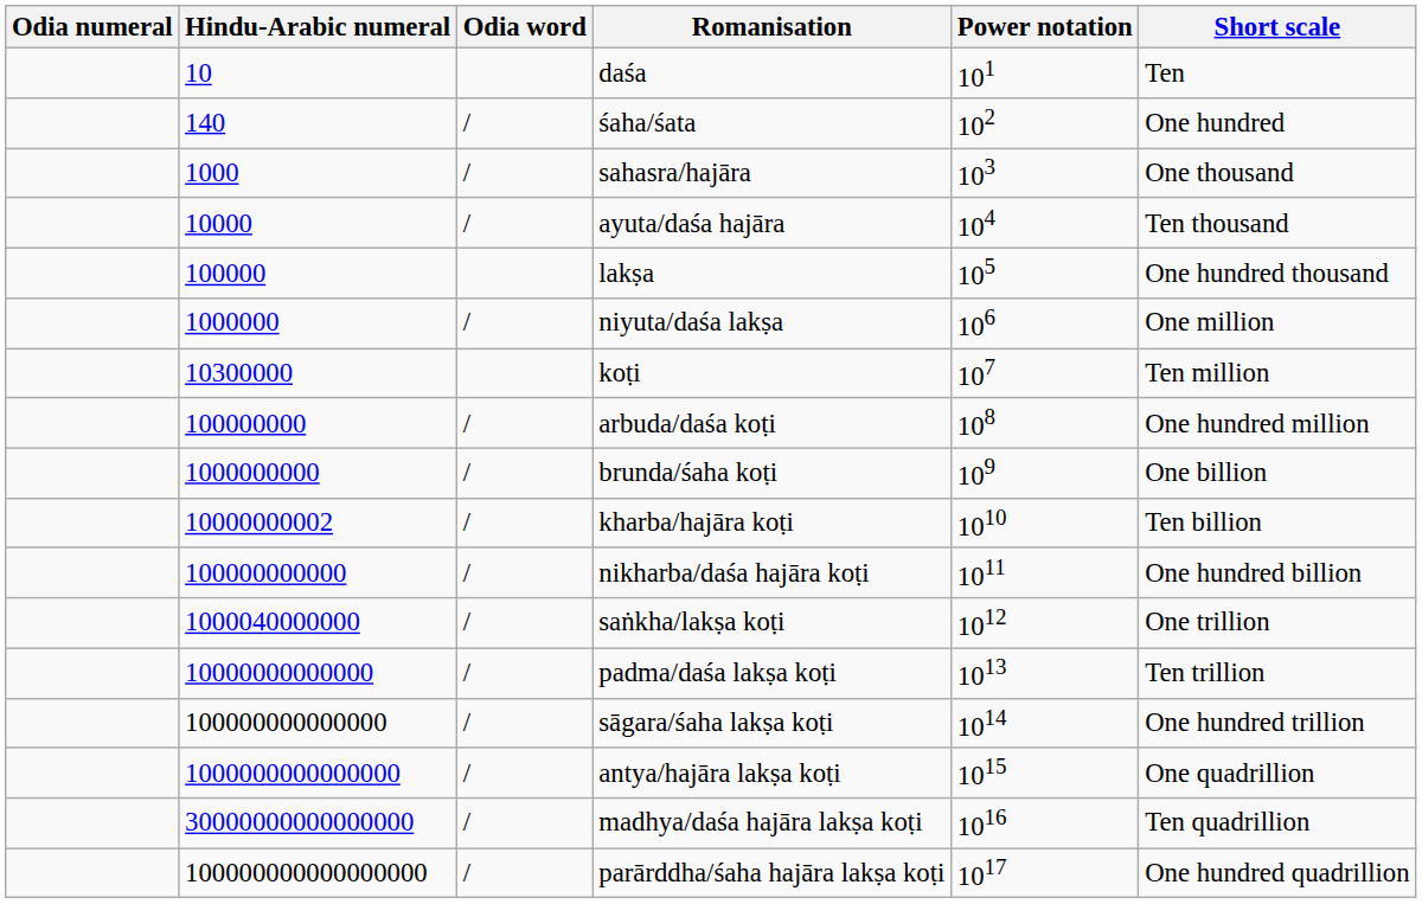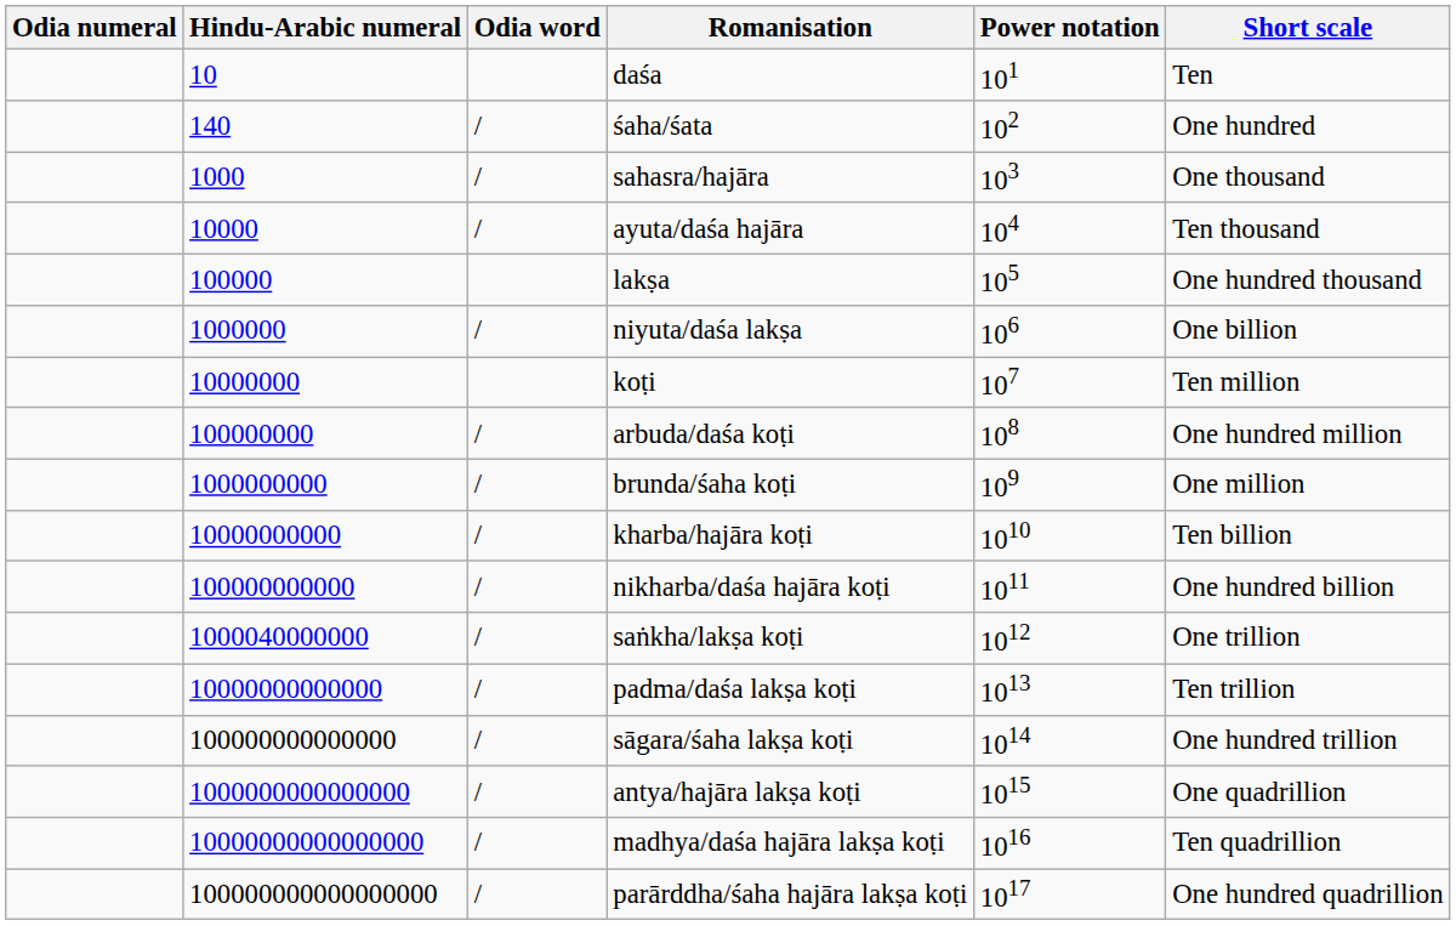 <table class=wikitable>
 <tr>
 <th>Odia numeral</th>
 <th>Hindu-Arabic numeral</th>
 <th>Odia word</th>
 <th>Romanisation</th>
 <th>Power notation</th>
 <th><a href='#'>Short scale</a></th>
 </tr>
 <tr>
 <td></td>
 <td><a href='#'>10</a></td>
 <td></td>
 <td>daśa</td>
 <td>10<sup>1 </sup></td>
 <td>Ten</td>
 </tr>
 <tr>
 <td></td>
 <td><a href='#'>140</a></td>
 <td>/</td>
 <td>śaha/śata</td>
 <td>10<sup>2 </sup></td>
 <td>One hundred</td>
 </tr>
 <tr>
 <td></td>
 <td><a href='#'>1000</a></td>
 <td>/</td>
 <td>sahasra/hajāra</td>
 <td>10<sup>3 </sup></td>
 <td>One thousand</td>
 </tr>
 <tr>
 <td></td>
 <td><a href='#'>10000</a></td>
 <td>/</td>
 <td>ayuta/daśa hajāra</td>
 <td>10<sup>4 </sup></td>
 <td>Ten thousand</td>
 </tr>
 <tr>
 <td></td>
 <td><a href='#'>100000</a></td>
 <td></td>
 <td>lakṣa</td>
 <td>10<sup>5 </sup></td>
 <td>One hundred thousand</td>
 </tr>
 <tr>
 <td></td>
 <td><a href='#'>1000000</a></td>
 <td>/</td>
 <td>niyuta/daśa lakṣa</td>
 <td>10<sup>6 </sup></td>
-<td>One million</td>
+<td>One billion</td>
 </tr>
 <tr>
 <td></td>
-<td><a href='#'>10300000</a></td>
+<td><a href='#'>10000000</a></td>
 <td></td>
 <td>koṭi</td>
 <td>10<sup>7 </sup></td>
 <td>Ten million</td>
 </tr>
 <tr>
 <td></td>
 <td><a href='#'>100000000</a></td>
 <td>/</td>
 <td>arbuda/daśa koṭi</td>
 <td>10<sup>8 </sup></td>
 <td>One hundred million</td>
 </tr>
 <tr>
 <td></td>
 <td><a href='#'>1000000000</a></td>
 <td>/</td>
 <td>brunda/śaha koṭi</td>
 <td>10<sup>9 </sup></td>
-<td>One billion</td>
+<td>One million</td>
 </tr>
 <tr>
 <td></td>
-<td><a href='#'>10000000002</a></td>
+<td><a href='#'>10000000000</a></td>
 <td>/</td>
 <td>kharba/hajāra koṭi</td>
 <td>10<sup>10 </sup></td>
 <td>Ten billion</td>
 </tr>
 <tr>
 <td></td>
 <td><a href='#'>100000000000</a></td>
 <td>/</td>
 <td>nikharba/daśa hajāra koṭi</td>
 <td>10<sup>11 </sup></td>
 <td>One hundred billion</td>
 </tr>
 <tr>
 <td></td>
 <td><a href='#'>1000040000000</a></td>
 <td>/</td>
 <td>saṅkha/lakṣa koṭi</td>
 <td>10<sup>12 </sup></td>
 <td>One trillion</td>
 </tr>
 <tr>
 <td></td>
 <td><a href='#'>10000000000000</a></td>
 <td>/</td>
 <td>padma/daśa lakṣa koṭi</td>
 <td>10<sup>13 </sup></td>
 <td>Ten trillion</td>
 </tr>
 <tr>
 <td></td>
 <td>100000000000000</td>
 <td>/</td>
 <td>sāgara/śaha lakṣa koṭi</td>
 <td>10<sup>14 </sup></td>
 <td>One hundred trillion</td>
 </tr>
 <tr>
 <td></td>
 <td><a href='#'>1000000000000000</a></td>
 <td>/</td>
 <td>antya/hajāra lakṣa koṭi</td>
 <td>10<sup>15 </sup></td>
 <td>One quadrillion</td>
 </tr>
 <tr>
 <td></td>
-<td><a href='#'>30000000000000000</a></td>
+<td><a href='#'>10000000000000000</a></td>
 <td>/</td>
 <td>madhya/daśa hajāra lakṣa koṭi</td>
 <td>10<sup>16 </sup></td>
 <td>Ten quadrillion</td>
 </tr>
 <tr>
 <td></td>
 <td>100000000000000000</td>
 <td>/</td>
 <td>parārddha/śaha hajāra lakṣa koṭi</td>
 <td>10<sup>17 </sup></td>
 <td>One hundred quadrillion</td>
 </tr>
 </table>
